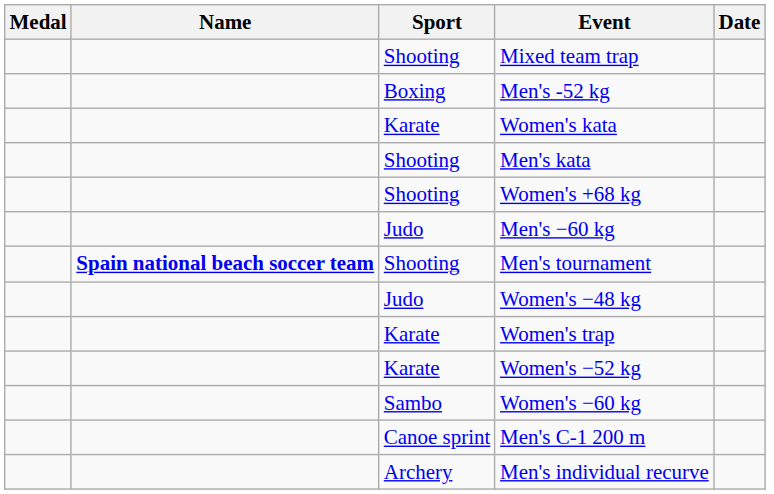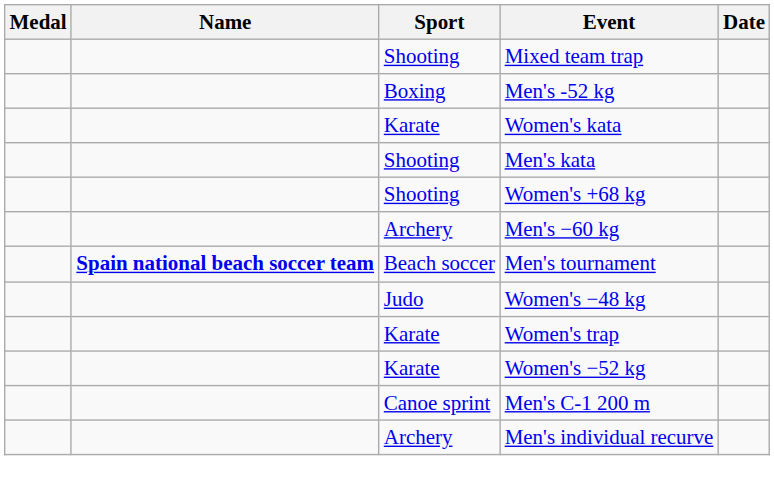 <table class="wikitable sortable" style="font-size: 95%">
 <tr>
 <th>Medal</th>
 <th>Name</th>
 <th>Sport</th>
 <th>Event</th>
 <th>Date</th>
 </tr>
 <tr>
 <td></td>
 <td><br></td>
 <td><a href='#'>Shooting</a></td>
 <td><a href='#'>Mixed team trap</a></td>
 <td></td>
 </tr>
 <tr>
 <td></td>
 <td></td>
 <td><a href='#'>Boxing</a></td>
 <td><a href='#'>Men's -52 kg</a></td>
 <td></td>
 </tr>
 <tr>
 <td></td>
 <td></td>
 <td><a href='#'>Karate</a></td>
 <td><a href='#'>Women's kata</a></td>
 <td></td>
 </tr>
 <tr>
 <td></td>
 <td></td>
 <td><a href='#'>Shooting</a></td>
 <td><a href='#'>Men's kata</a></td>
 <td></td>
 </tr>
 <tr>
 <td></td>
 <td></td>
 <td><a href='#'>Shooting</a></td>
 <td><a href='#'>Women's +68 kg</a></td>
 <td></td>
 </tr>
 <tr>
 <td></td>
 <td></td>
-<td><a href='#'>Judo</a></td>
+<td><a href='#'>Archery</a></td>
 <td><a href='#'>Men's −60 kg</a></td>
 <td></td>
 </tr>
 <tr>
 <td></td>
 <td><strong><a href='#'>Spain national beach soccer team</a></strong></td>
-<td><a href='#'>Shooting</a></td>
+<td><a href='#'>Beach soccer</a></td>
 <td><a href='#'>Men's tournament</a></td>
 <td></td>
 </tr>
 <tr>
 <td></td>
 <td></td>
 <td><a href='#'>Judo</a></td>
 <td><a href='#'>Women's −48 kg</a></td>
 <td></td>
 </tr>
 <tr>
 <td></td>
 <td></td>
 <td><a href='#'>Karate</a></td>
 <td><a href='#'>Women's trap</a></td>
 <td></td>
 </tr>
 <tr>
 <td></td>
 <td></td>
 <td><a href='#'>Karate</a></td>
 <td><a href='#'>Women's −52 kg</a></td>
 <td></td>
 </tr>
 <tr>
 <td></td>
 <td></td>
-<td><a href='#'>Sambo</a></td>
-<td><a href='#'>Women's −60 kg</a></td>
-<td></td>
-</tr>
-<tr>
-<td></td>
-<td></td>
 <td><a href='#'>Canoe sprint</a></td>
 <td><a href='#'>Men's C-1 200 m</a></td>
 <td></td>
 </tr>
 <tr>
 <td></td>
 <td></td>
 <td><a href='#'>Archery</a></td>
 <td><a href='#'>Men's individual recurve</a></td>
 <td></td>
 </tr>
 </table>
